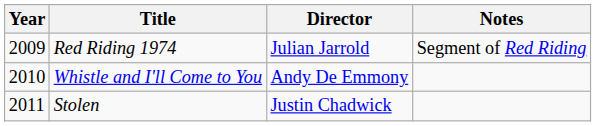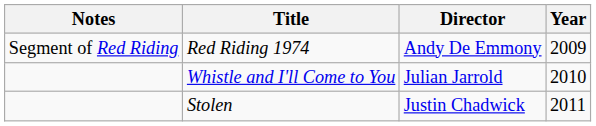 <table class="wikitable">
 <tr>
-<th>Year</th>
+<th>Notes</th>
 <th>Title</th>
 <th>Director</th>
-<th>Notes</th>
+<th>Year</th>
 </tr>
 <tr>
+<td>Segment of <em><a href='#'>Red Riding</a></em></td>
+<td><em>Red Riding 1974</em></td>
+<td><a href='#'>Andy De Emmony</a></td>
 <td>2009</td>
-<td><em>Red Riding 1974</em></td>
-<td><a href='#'>Julian Jarrold</a></td>
-<td>Segment of <em><a href='#'>Red Riding</a></em></td>
 </tr>
 <tr>
+<td></td>
+<td><em><a href='#'>Whistle and I'll Come to You</a></em></td>
+<td><a href='#'>Julian Jarrold</a></td>
 <td>2010</td>
-<td><em><a href='#'>Whistle and I'll Come to You</a></em></td>
-<td><a href='#'>Andy De Emmony</a></td>
-<td></td>
 </tr>
 <tr>
-<td>2011</td>
+<td></td>
 <td><em>Stolen</em></td>
 <td><a href='#'>Justin Chadwick</a></td>
-<td></td>
+<td>2011</td>
 </tr>
 </table>
